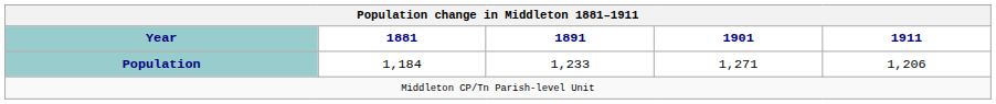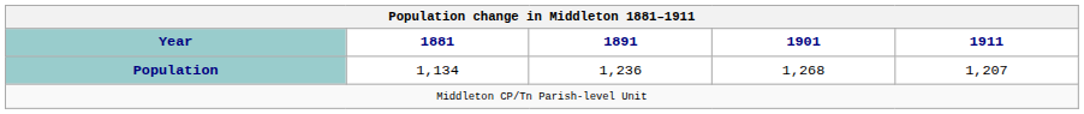 <table class="wikitable" style="font-size:90%;width:70%;border:0px;text-align:center;line-height:120%;">
 <tr>
 <th colspan="12" style="text-align:center;font-size:90%;">Population change in Middleton 1881–1911</th>
 </tr>
 <tr>
 <th style="background: #99CCCC; color: #000080" height="17">Year</th>
 <th style="background: #FFFFFF; color:#000080;">1881</th>
 <th style="background: #FFFFFF; color:#000080;">1891</th>
 <th style="background: #FFFFFF; color:#000080;">1901</th>
 <th style="background: #FFFFFF; color:#000080;">1911</th>
 </tr>
 <tr Align="center">
 <th style="background: #99CCCC; color: #000080" height="17">Population</th>
-<td style="background: #FFFFFF; color: black;">1,184</td>
-<td style="background: #FFFFFF; color: black;">1,233</td>
-<td style="background: #FFFFFF; color: black;">1,271</td>
-<td style="background: #FFFFFF; color: black;">1,206</td>
+<td style="background: #FFFFFF; color: black;">1,134</td>
+<td style="background: #FFFFFF; color: black;">1,236</td>
+<td style="background: #FFFFFF; color: black;">1,268</td>
+<td style="background: #FFFFFF; color: black;">1,207</td>
 </tr>
 <tr>
 <td colspan="12" style="text-align:center;font-size:90%;"><small>Middleton CP/Tn  Parish-level Unit</small></td>
 </tr>
 </table>
